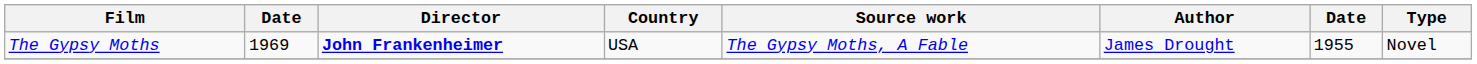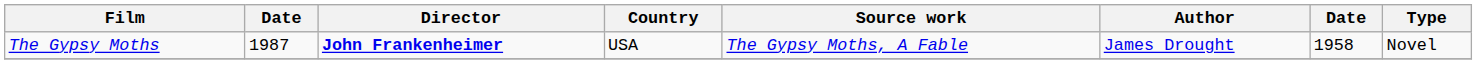 <table class="wikitable" style=width:90%>
 <tr style="background:#CCCCCC;">
 <th>Film</th>
 <th>Date</th>
 <th>Director</th>
 <th>Country</th>
 <th>Source work</th>
 <th>Author</th>
 <th>Date</th>
 <th>Type</th>
 </tr>
 <tr>
 <td><em><a href='#'>The Gypsy Moths</a></em></td>
-<td>1969</td>
+<td>1987</td>
 <td><strong><a href='#'>John Frankenheimer</a></strong></td>
 <td>USA</td>
 <td><em><a href='#'>The Gypsy Moths, A Fable</a></em></td>
 <td><a href='#'>James Drought</a></td>
-<td>1955</td>
+<td>1958</td>
 <td>Novel</td>
 </tr>
 <tr>
 </tr>
 </table>
